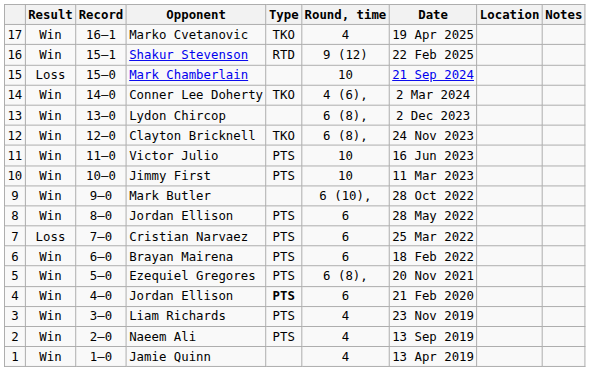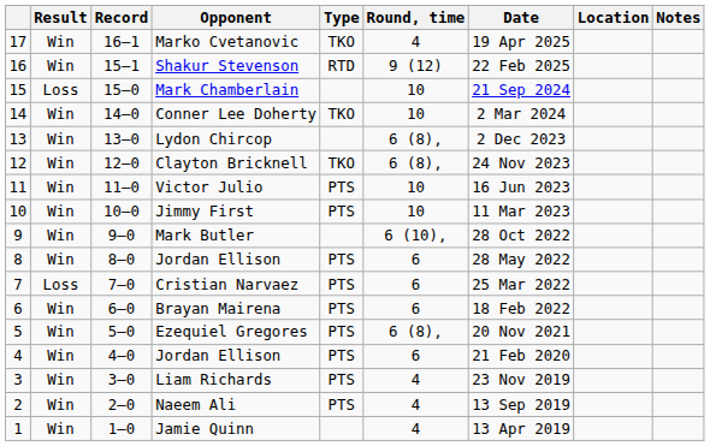 <table class="wikitable" style="text-align:center">
 <tr>
 <th></th>
 <th>Result</th>
 <th>Record</th>
 <th>Opponent</th>
 <th>Type</th>
 <th>Round, time</th>
 <th>Date</th>
 <th>Location</th>
 <th>Notes</th>
 </tr>
 <tr>
 <td>17</td>
 <td>Win</td>
 <td>16–1</td>
 <td style="text-align:left;">Marko Cvetanovic</td>
 <td>TKO</td>
 <td>4</td>
 <td>19 Apr 2025</td>
 <td style="text-align:left;"></td>
 <td></td>
 </tr>
 <tr>
 <td>16</td>
 <td>Win</td>
 <td>15–1</td>
 <td style="text-align:left;"><a href='#'>Shakur Stevenson</a></td>
 <td>RTD</td>
 <td>9 (12) </td>
 <td>22 Feb 2025</td>
 <td style="text-align:left;"></td>
 <td style="text-align:left;"></td>
 </tr>
 <tr>
 <td>15</td>
 <td>Loss</td>
 <td>15–0</td>
 <td style="text-align:left;"><a href='#'>Mark Chamberlain</a></td>
 <td></td>
 <td>10</td>
 <td><a href='#'>21 Sep 2024</a></td>
 <td style="text-align:left;"></td>
 <td></td>
 </tr>
 <tr>
 <td>14</td>
 <td>Win</td>
 <td>14–0</td>
 <td style="text-align:left;">Conner Lee Doherty</td>
 <td>TKO</td>
-<td>4 (6), </td>
+<td>10</td>
 <td>2 Mar 2024</td>
 <td style="text-align:left;"></td>
 <td></td>
 </tr>
 <tr>
 <td>13</td>
 <td>Win</td>
 <td>13–0</td>
 <td style="text-align:left;">Lydon Chircop</td>
 <td></td>
 <td>6 (8), </td>
 <td>2 Dec 2023</td>
 <td style="text-align:left;"></td>
 <td style="text-align:left;"></td>
 </tr>
 <tr>
 <td>12</td>
 <td>Win</td>
 <td>12–0</td>
 <td style="text-align:left;">Clayton Bricknell</td>
 <td>TKO</td>
 <td>6 (8), </td>
 <td>24 Nov 2023</td>
 <td style="text-align:left;"></td>
 <td></td>
 </tr>
 <tr>
 <td>11</td>
 <td>Win</td>
 <td>11–0</td>
 <td style="text-align:left;">Victor Julio</td>
 <td>PTS</td>
 <td>10</td>
 <td>16 Jun 2023</td>
 <td style="text-align:left;"></td>
 <td></td>
 </tr>
 <tr>
 <td>10</td>
 <td>Win</td>
 <td>10–0</td>
 <td style="text-align:left;">Jimmy First</td>
 <td>PTS</td>
 <td>10</td>
 <td>11 Mar 2023</td>
 <td style="text-align:left;"></td>
 <td style="text-align:left;"></td>
 </tr>
 <tr>
 <td>9</td>
 <td>Win</td>
 <td>9–0</td>
 <td style="text-align:left;">Mark Butler</td>
 <td></td>
 <td>6 (10), </td>
 <td>28 Oct 2022</td>
 <td style="text-align:left;"></td>
 <td></td>
 </tr>
 <tr>
 <td>8</td>
 <td>Win</td>
 <td>8–0</td>
 <td style="text-align:left;">Jordan Ellison</td>
 <td>PTS</td>
 <td>6</td>
 <td>28 May 2022</td>
 <td style="text-align:left;"></td>
 <td></td>
 </tr>
 <tr>
 <td>7</td>
 <td>Loss</td>
 <td>7–0</td>
 <td style="text-align:left;">Cristian Narvaez</td>
 <td>PTS</td>
 <td>6</td>
 <td>25 Mar 2022</td>
 <td style="text-align:left;"></td>
 <td></td>
 </tr>
 <tr>
 <td>6</td>
 <td>Win</td>
 <td>6–0</td>
 <td style="text-align:left;">Brayan Mairena</td>
 <td>PTS</td>
 <td>6</td>
 <td>18 Feb 2022</td>
 <td style="text-align:left;"></td>
 <td></td>
 </tr>
 <tr>
 <td>5</td>
 <td>Win</td>
 <td>5–0</td>
 <td style="text-align:left;">Ezequiel Gregores</td>
 <td>PTS</td>
 <td>6 (8), </td>
 <td>20 Nov 2021</td>
 <td style="text-align:left;"></td>
 <td></td>
 </tr>
 <tr>
 <td>4</td>
 <td>Win</td>
 <td>4–0</td>
 <td style="text-align:left;">Jordan Ellison</td>
-<td><strong>PTS</strong></td>
+<td>PTS</td>
 <td>6</td>
 <td>21 Feb 2020</td>
 <td style="text-align:left;"></td>
 <td></td>
 </tr>
 <tr>
 <td>3</td>
 <td>Win</td>
 <td>3–0</td>
 <td style="text-align:left;">Liam Richards</td>
 <td>PTS</td>
 <td>4</td>
 <td>23 Nov 2019</td>
 <td style="text-align:left;"></td>
 <td></td>
 </tr>
 <tr>
 <td>2</td>
 <td>Win</td>
 <td>2–0</td>
 <td style="text-align:left;">Naeem Ali</td>
 <td>PTS</td>
 <td>4</td>
 <td>13 Sep 2019</td>
 <td style="text-align:left;"></td>
 <td></td>
 </tr>
 <tr>
 <td>1</td>
 <td>Win</td>
 <td>1–0</td>
 <td style="text-align:left;">Jamie Quinn</td>
 <td></td>
 <td>4</td>
 <td>13 Apr 2019</td>
 <td style="text-align:left;"></td>
 <td></td>
 </tr>
 </table>
